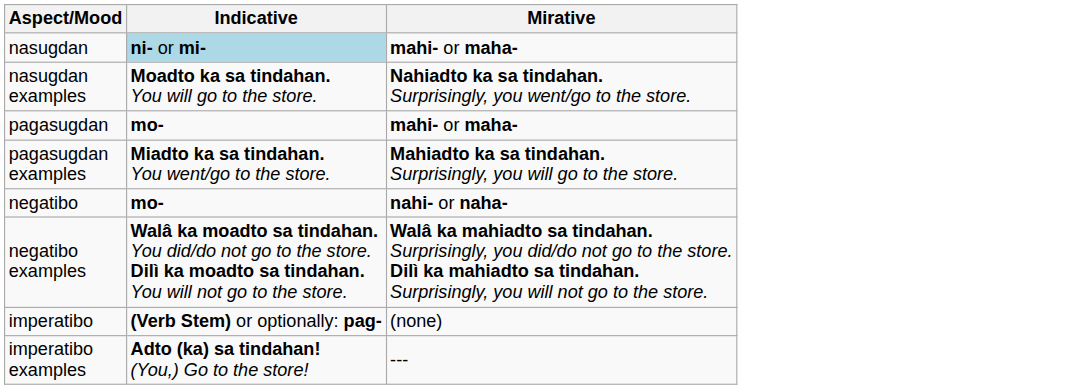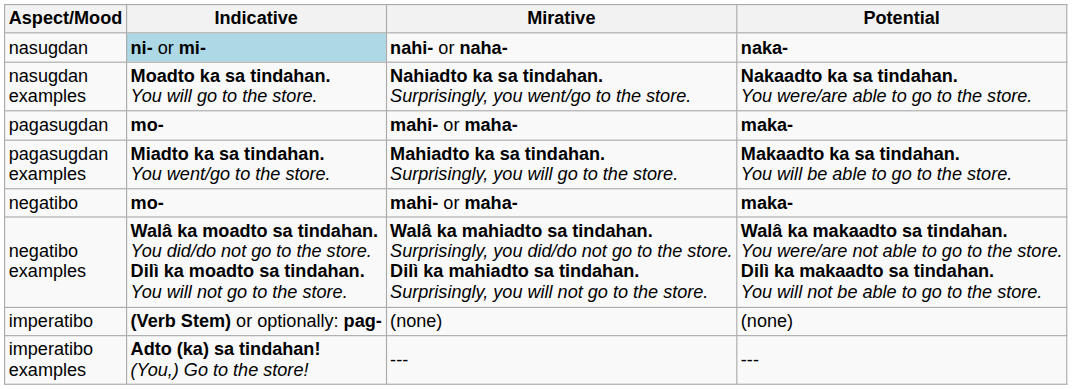 <table class="wikitable">
 <tr>
 <th>Aspect/Mood</th>
 <th>Indicative</th>
 <th>Mirative</th>
+<th>Potential</th>
 </tr>
 <tr>
 <td>nasugdan</td>
 <td style="background: lightblue;"><strong>ni-</strong> or <strong>mi-</strong></td>
-<td><strong>mahi-</strong> or <strong>maha-</strong></td>
+<td><strong>nahi-</strong> or <strong>naha-</strong></td>
+<td><strong>naka-</strong></td>
 </tr>
 <tr>
 <td>nasugdan<br>examples</td>
 <td><strong>Moadto ka sa tindahan.</strong><br><em>You will go to the store.</em></td>
 <td><strong>Nahiadto ka sa tindahan.</strong><br><em>Surprisingly, you went/go to the store.</em></td>
+<td><strong>Nakaadto ka sa tindahan.</strong><br><em>You were/are able to go to the store.</em></td>
 </tr>
 <tr>
 <td>pagasugdan</td>
 <td><strong>mo-</strong></td>
 <td><strong>mahi-</strong> or <strong>maha-</strong></td>
+<td><strong>maka-</strong></td>
 </tr>
 <tr>
 <td>pagasugdan<br>examples</td>
 <td><strong>Miadto ka sa tindahan.</strong><br><em>You went/go to the store.</em></td>
 <td><strong>Mahiadto ka sa tindahan.</strong><br><em>Surprisingly, you will go to the store.</em></td>
+<td><strong>Makaadto ka sa tindahan.</strong><br><em>You will be able to go to the store.</em></td>
 </tr>
 <tr>
 <td>negatibo</td>
 <td><strong>mo-</strong></td>
-<td><strong>nahi-</strong> or <strong>naha-</strong></td>
+<td><strong>mahi-</strong> or <strong>maha-</strong></td>
+<td><strong>maka-</strong></td>
 </tr>
 <tr>
 <td>negatibo<br>examples</td>
 <td><strong>Walâ ka moadto sa tindahan.</strong><br><em>You did/do not go to the store.</em><br><strong>Dilì ka moadto sa tindahan.</strong><br><em>You will not go to the store.</em></td>
 <td><strong>Walâ ka mahiadto sa tindahan.</strong><br><em>Surprisingly, you did/do not go to the store.</em><br><strong>Dilì ka mahiadto sa tindahan.</strong><br><em>Surprisingly, you will not go to the store.</em></td>
+<td><strong>Walâ ka makaadto sa tindahan.</strong><br><em>You were/are not able to go to the store.</em><br><strong>Dilì ka makaadto sa tindahan.</strong><br><em>You will not be able to go to the store.</em></td>
 </tr>
 <tr>
 <td>imperatibo</td>
 <td><strong>(Verb Stem)</strong> or optionally: <strong>pag-</strong></td>
+<td>(none)</td>
 <td>(none)</td>
 </tr>
 <tr>
 <td>imperatibo<br>examples</td>
 <td><strong>Adto (ka) sa tindahan!</strong><br><em>(You,) Go to the store!</em></td>
 <td>---</td>
+<td>---</td>
 </tr>
 </table>
